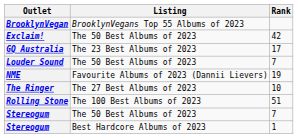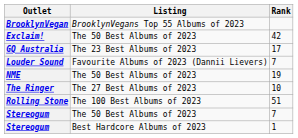 <table class="wikitable">
 <tr>
 <th scope="col">Outlet</th>
 <th scope="col">Listing</th>
 <th scope="col">Rank</th>
 </tr>
 <tr>
 <th scope="row" style="text-align:left;"><em><a href='#'>BrooklynVegan</a></em></th>
 <td><em>BrooklynVegan</em>s Top 55 Albums of 2023</td>
 <td></td>
 </tr>
 <tr>
 <th scope="row" style="text-align:left;"><em><a href='#'>Exclaim!</a></em></th>
 <td>The 50 Best Albums of 2023</td>
 <td>42</td>
 </tr>
 <tr>
 <th scope="row" style="text-align:left;"><em><a href='#'>GQ Australia</a></em></th>
 <td>The 23 Best Albums of 2023</td>
 <td>17</td>
 </tr>
 <tr>
 <th scope="row" style="text-align:left;"><em><a href='#'>Louder Sound</a></em></th>
-<td>The 50 Best Albums of 2023</td>
+<td>Favourite Albums of 2023 (Dannii Lievers)</td>
 <td>7</td>
 </tr>
 <tr>
 <th scope="row" style="text-align:left;"><em><a href='#'>NME</a></em></th>
-<td>Favourite Albums of 2023 (Dannii Lievers)</td>
+<td>The 50 Best Albums of 2023</td>
 <td>19</td>
 </tr>
 <tr>
 <th scope="col" style="text-align:left;"><em><a href='#'>The Ringer</a></em></th>
 <td>The 27 Best Albums of 2023</td>
 <td>10</td>
 </tr>
 <tr>
 <th scope="row" style="text-align:left;"><em><a href='#'>Rolling Stone</a></em></th>
 <td>The 100 Best Albums of 2023</td>
 <td>51</td>
 </tr>
 <tr>
 <th scope="row" style="text-align:left;"><em><a href='#'>Stereogum</a></em></th>
 <td>The 50 Best Albums of 2023</td>
 <td>7</td>
 </tr>
 <tr>
 <th scope="row" style="text-align:left;"><em><a href='#'>Stereogum</a></em></th>
 <td>Best Hardcore Albums of 2023</td>
 <td>1</td>
 </tr>
 </table>
